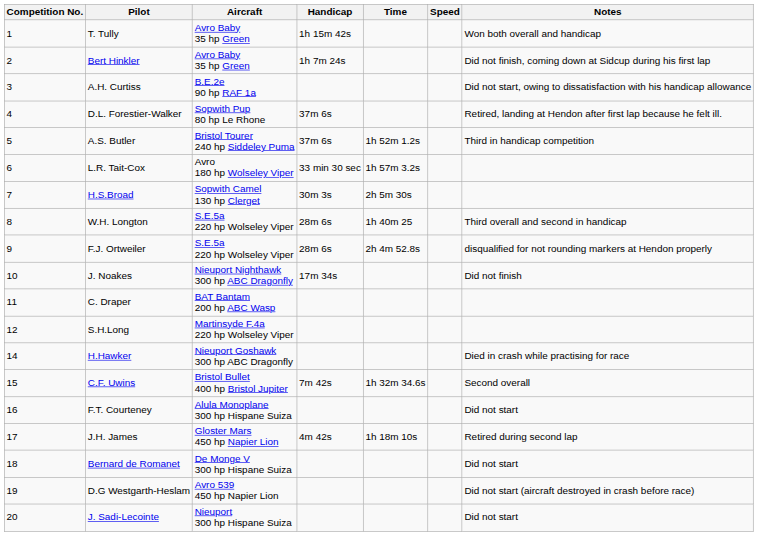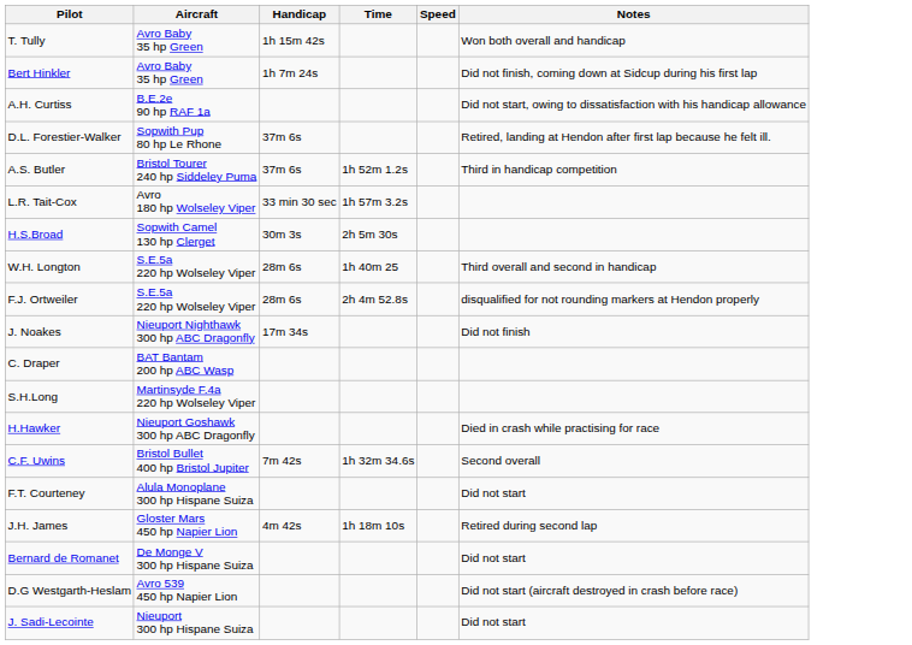 <table class="wikitable">
 <tr>
-<th>Competition No.</th>
 <th>Pilot</th>
 <th>Aircraft</th>
 <th>Handicap</th>
 <th>Time</th>
 <th>Speed</th>
 <th>Notes</th>
 </tr>
 <tr>
-<td>1</td>
 <td>T. Tully</td>
 <td><a href='#'>Avro Baby</a><br>35 hp <a href='#'>Green</a></td>
 <td>1h 15m 42s</td>
 <td></td>
 <td></td>
 <td>Won both overall and handicap</td>
 </tr>
 <tr>
-<td>2</td>
 <td><a href='#'>Bert Hinkler</a></td>
 <td><a href='#'>Avro Baby</a><br>35 hp <a href='#'>Green</a></td>
 <td>1h 7m 24s</td>
 <td></td>
 <td></td>
 <td>Did not finish, coming down at Sidcup during his first lap</td>
 </tr>
 <tr>
-<td>3</td>
 <td>A.H. Curtiss</td>
 <td><a href='#'>B.E.2e</a><br>90 hp <a href='#'>RAF 1a</a></td>
 <td></td>
 <td></td>
 <td></td>
 <td>Did not start, owing to dissatisfaction with his handicap allowance</td>
 </tr>
 <tr>
-<td>4</td>
 <td>D.L. Forestier-Walker</td>
 <td><a href='#'>Sopwith Pup</a><br>80 hp Le Rhone</td>
 <td>37m 6s</td>
 <td></td>
 <td></td>
 <td>Retired, landing at Hendon after first lap because he felt ill.</td>
 </tr>
 <tr>
-<td>5</td>
 <td>A.S. Butler</td>
 <td><a href='#'>Bristol Tourer</a><br>240 hp <a href='#'>Siddeley Puma</a></td>
 <td>37m 6s</td>
 <td>1h 52m 1.2s</td>
 <td></td>
 <td>Third in handicap competition</td>
 </tr>
 <tr>
-<td>6</td>
 <td>L.R. Tait-Cox</td>
 <td>Avro<br>180 hp <a href='#'>Wolseley Viper</a></td>
 <td>33 min 30 sec</td>
 <td>1h 57m 3.2s</td>
 <td></td>
 <td></td>
 </tr>
 <tr>
-<td>7</td>
 <td><a href='#'>H.S.Broad</a></td>
 <td><a href='#'>Sopwith Camel</a><br>130 hp <a href='#'>Clerget</a></td>
 <td>30m 3s</td>
 <td>2h 5m 30s</td>
 <td></td>
 <td></td>
 </tr>
 <tr>
-<td>8</td>
 <td>W.H. Longton</td>
 <td><a href='#'>S.E.5a</a><br>220 hp Wolseley Viper</td>
 <td>28m 6s</td>
 <td>1h 40m 25</td>
 <td></td>
 <td>Third overall and second in handicap</td>
 </tr>
 <tr>
-<td>9</td>
 <td>F.J. Ortweiler</td>
 <td><a href='#'>S.E.5a</a><br>220 hp Wolseley Viper</td>
 <td>28m 6s</td>
 <td>2h 4m 52.8s</td>
 <td></td>
 <td>disqualified for not rounding markers at Hendon properly</td>
 </tr>
 <tr>
-<td>10</td>
 <td>J. Noakes</td>
 <td><a href='#'>Nieuport Nighthawk</a><br>300 hp <a href='#'>ABC Dragonfly</a></td>
 <td>17m 34s</td>
 <td></td>
 <td></td>
 <td>Did not finish</td>
 </tr>
 <tr>
-<td>11</td>
 <td>C. Draper</td>
 <td><a href='#'>BAT Bantam</a><br>200 hp <a href='#'>ABC Wasp</a></td>
 <td></td>
 <td></td>
 <td></td>
 <td></td>
 </tr>
 <tr>
-<td>12</td>
 <td>S.H.Long</td>
 <td><a href='#'>Martinsyde F.4a</a><br>220 hp Wolseley Viper</td>
 <td></td>
 <td></td>
 <td></td>
 <td></td>
 </tr>
 <tr>
-<td>14</td>
 <td><a href='#'>H.Hawker</a></td>
 <td><a href='#'>Nieuport Goshawk</a><br>300 hp ABC Dragonfly</td>
 <td></td>
 <td></td>
 <td></td>
 <td>Died in crash while practising for race</td>
 </tr>
 <tr>
-<td>15</td>
 <td><a href='#'>C.F. Uwins</a></td>
 <td><a href='#'>Bristol Bullet</a><br>400 hp <a href='#'>Bristol Jupiter</a></td>
 <td>7m 42s</td>
 <td>1h 32m 34.6s</td>
 <td></td>
 <td>Second overall</td>
 </tr>
 <tr>
-<td>16</td>
 <td>F.T. Courteney</td>
 <td><a href='#'>Alula Monoplane</a><br>300 hp Hispane Suiza</td>
 <td></td>
 <td></td>
 <td></td>
 <td>Did not start</td>
 </tr>
 <tr>
-<td>17</td>
 <td>J.H. James</td>
 <td><a href='#'>Gloster Mars</a><br>450 hp <a href='#'>Napier Lion</a></td>
 <td>4m 42s</td>
 <td>1h 18m 10s</td>
 <td></td>
 <td>Retired during second lap</td>
 </tr>
 <tr>
-<td>18</td>
 <td><a href='#'>Bernard de Romanet</a></td>
 <td><a href='#'>De Monge V</a><br>300 hp Hispane Suiza</td>
 <td></td>
 <td></td>
 <td></td>
 <td>Did not start</td>
 </tr>
 <tr>
-<td>19</td>
 <td>D.G Westgarth-Heslam</td>
 <td><a href='#'>Avro 539</a><br>450 hp Napier Lion</td>
 <td></td>
 <td></td>
 <td></td>
 <td>Did not start (aircraft destroyed in crash before race)</td>
 </tr>
 <tr>
-<td>20</td>
 <td><a href='#'>J. Sadi-Lecointe</a></td>
 <td><a href='#'>Nieuport</a><br>300 hp Hispane Suiza</td>
 <td></td>
 <td></td>
 <td></td>
 <td>Did not start</td>
 </tr>
 </table>
